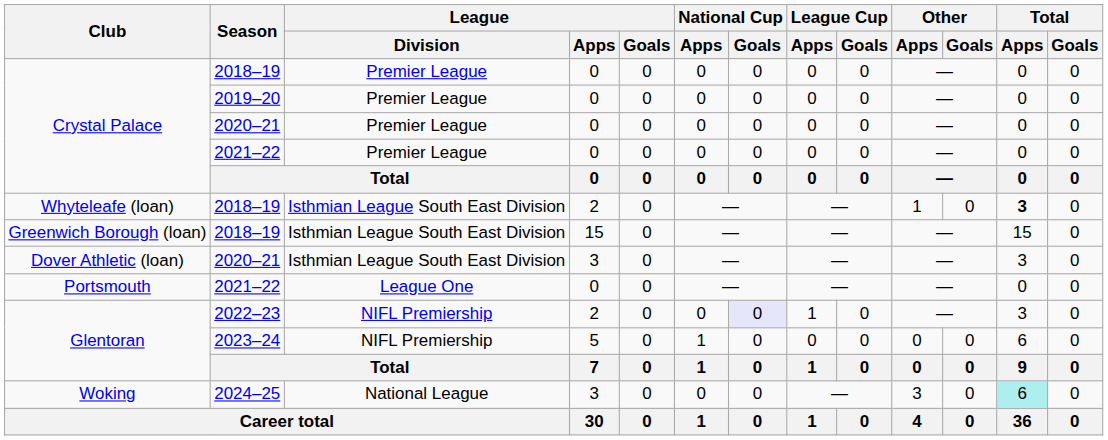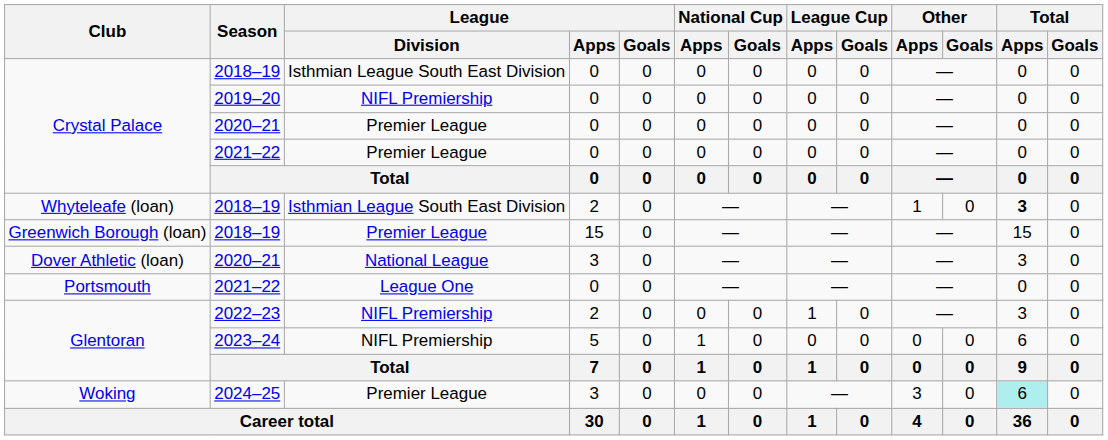 <table class="wikitable" style="text-align:center">
 <tr>
 <th rowspan="2">Club</th>
 <th rowspan="2">Season</th>
 <th colspan="3">League</th>
 <th colspan="2">National Cup</th>
 <th colspan="2">League Cup</th>
 <th colspan="2">Other</th>
 <th colspan="2">Total</th>
 </tr>
 <tr>
 <th>Division</th>
 <th>Apps</th>
 <th>Goals</th>
 <th>Apps</th>
 <th>Goals</th>
 <th>Apps</th>
 <th>Goals</th>
 <th>Apps</th>
 <th>Goals</th>
 <th>Apps</th>
 <th>Goals</th>
 </tr>
 <tr>
 <td rowspan="5"><a href='#'>Crystal Palace</a></td>
 <td><a href='#'>2018–19</a></td>
-<td><a href='#'>Premier League</a></td>
+<td>Isthmian League South East Division</td>
 <td>0</td>
 <td>0</td>
 <td>0</td>
 <td>0</td>
 <td>0</td>
 <td>0</td>
 <td colspan="2">—</td>
 <td>0</td>
 <td>0</td>
 </tr>
 <tr>
 <td><a href='#'>2019–20</a></td>
-<td>Premier League</td>
+<td><a href='#'>NIFL Premiership</a></td>
 <td>0</td>
 <td>0</td>
 <td>0</td>
 <td>0</td>
 <td>0</td>
 <td>0</td>
 <td colspan="2">—</td>
 <td>0</td>
 <td>0</td>
 </tr>
 <tr>
 <td><a href='#'>2020–21</a></td>
 <td>Premier League</td>
 <td>0</td>
 <td>0</td>
 <td>0</td>
 <td>0</td>
 <td>0</td>
 <td>0</td>
 <td colspan="2">—</td>
 <td>0</td>
 <td>0</td>
 </tr>
 <tr>
 <td><a href='#'>2021–22</a></td>
 <td>Premier League</td>
 <td>0</td>
 <td>0</td>
 <td>0</td>
 <td>0</td>
 <td>0</td>
 <td>0</td>
 <td colspan="2">—</td>
 <td>0</td>
 <td>0</td>
 </tr>
 <tr>
 <th colspan=2>Total</th>
 <th>0</th>
 <th>0</th>
 <th>0</th>
 <th>0</th>
 <th>0</th>
 <th>0</th>
 <th colspan="2">—</th>
 <th>0</th>
 <th>0</th>
 </tr>
 <tr>
 <td><a href='#'>Whyteleafe</a> (loan)</td>
 <td><a href='#'>2018–19</a></td>
 <td><a href='#'>Isthmian League</a> South East Division</td>
 <td>2</td>
 <td>0</td>
 <td colspan="2">—</td>
 <td colspan="2">—</td>
 <td>1</td>
 <td>0</td>
 <td><strong>3</strong></td>
 <td>0</td>
 </tr>
 <tr>
 <td><a href='#'>Greenwich Borough</a> (loan)</td>
 <td><a href='#'>2018–19</a></td>
-<td>Isthmian League South East Division</td>
+<td><a href='#'>Premier League</a></td>
 <td>15</td>
 <td>0</td>
 <td colspan="2">—</td>
 <td colspan="2">—</td>
 <td colspan="2">—</td>
 <td>15</td>
 <td>0</td>
 </tr>
 <tr>
 <td><a href='#'>Dover Athletic</a> (loan)</td>
 <td><a href='#'>2020–21</a></td>
-<td>Isthmian League South East Division</td>
+<td><a href='#'>National League</a></td>
 <td>3</td>
 <td>0</td>
 <td colspan="2">—</td>
 <td colspan="2">—</td>
 <td colspan="2">—</td>
 <td>3</td>
 <td>0</td>
 </tr>
 <tr>
 <td><a href='#'>Portsmouth</a></td>
 <td><a href='#'>2021–22</a></td>
 <td><a href='#'>League One</a></td>
 <td>0</td>
 <td>0</td>
 <td colspan="2">—</td>
 <td colspan="2">—</td>
 <td colspan="2">—</td>
 <td>0</td>
 <td>0</td>
 </tr>
 <tr>
 <td rowspan="3"><a href='#'>Glentoran</a></td>
 <td><a href='#'>2022–23</a></td>
 <td><a href='#'>NIFL Premiership</a></td>
 <td>2</td>
 <td>0</td>
 <td>0</td>
-<td style="background: lavender;">0</td>
+<td>0</td>
 <td>1</td>
 <td>0</td>
 <td colspan="2">—</td>
 <td>3</td>
 <td>0</td>
 </tr>
 <tr>
 <td><a href='#'>2023–24</a></td>
 <td>NIFL Premiership</td>
 <td>5</td>
 <td>0</td>
 <td>1</td>
 <td>0</td>
 <td>0</td>
 <td>0</td>
 <td>0</td>
 <td>0</td>
 <td>6</td>
 <td>0</td>
 </tr>
 <tr>
 <th colspan=2>Total</th>
 <th>7</th>
 <th>0</th>
 <th>1</th>
 <th>0</th>
 <th>1</th>
 <th>0</th>
 <th>0</th>
 <th>0</th>
 <th>9</th>
 <th>0</th>
 </tr>
 <tr>
 <td><a href='#'>Woking</a></td>
 <td><a href='#'>2024–25</a></td>
-<td>National League</td>
+<td>Premier League</td>
 <td>3</td>
 <td>0</td>
 <td>0</td>
 <td>0</td>
 <td colspan="2">—</td>
 <td>3</td>
 <td>0</td>
 <td style="background: paleturquoise;">6</td>
 <td>0</td>
 </tr>
 <tr>
 <th colspan=3>Career total</th>
 <th>30</th>
 <th>0</th>
 <th>1</th>
 <th>0</th>
 <th>1</th>
 <th>0</th>
 <th>4</th>
 <th>0</th>
 <th>36</th>
 <th>0</th>
 </tr>
 </table>
